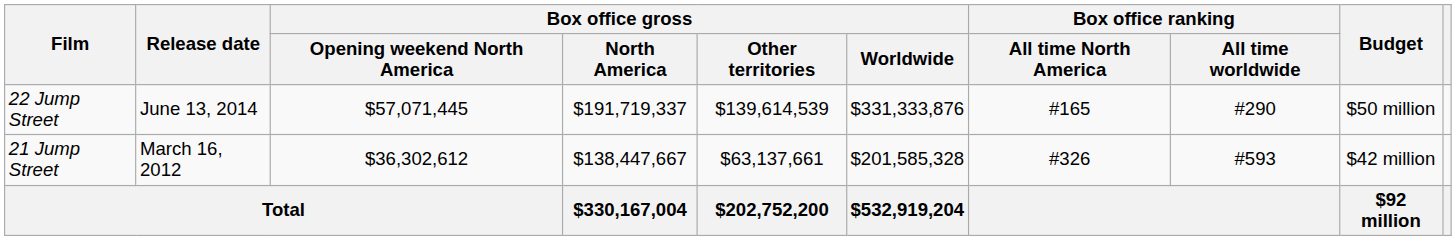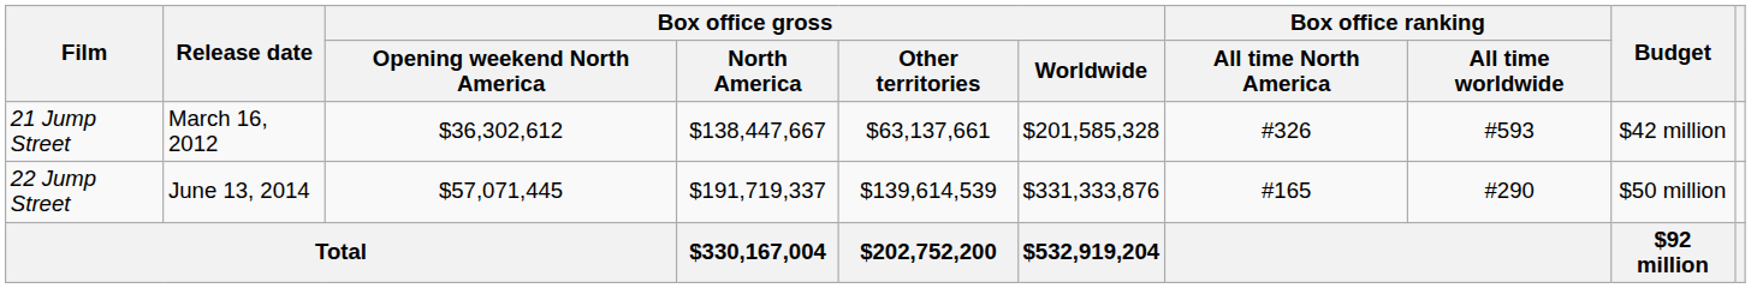 <table class="wikitable sortable" border="1" style="text-align: center;">
 <tr>
 <th rowspan="2">Film</th>
 <th rowspan="2">Release date</th>
 <th colspan="4">Box office gross</th>
 <th colspan="2">Box office ranking</th>
 <th rowspan="2">Budget</th>
 <th rowspan="2"></th>
 </tr>
 <tr>
 <th>Opening weekend North America</th>
 <th>North America</th>
 <th>Other territories</th>
 <th>Worldwide</th>
 <th>All time North America</th>
 <th>All time worldwide</th>
 </tr>
 <tr>
+<td style="text-align:left;"><em>21 Jump Street</em></td>
+<td style="text-align:left;">March 16, 2012</td>
+<td>$36,302,612</td>
+<td>$138,447,667</td>
+<td>$63,137,661</td>
+<td>$201,585,328</td>
+<td>#326</td>
+<td>#593</td>
+<td>$42 million</td>
+<td></td>
+</tr>
+<tr>
 <td style="text-align:left;"><em>22 Jump Street</em></td>
 <td style="text-align:left;">June 13, 2014</td>
 <td>$57,071,445</td>
 <td>$191,719,337</td>
 <td>$139,614,539</td>
 <td>$331,333,876</td>
 <td>#165</td>
 <td>#290</td>
 <td>$50 million</td>
 <td></td>
 </tr>
 <tr>
-<td style="text-align:left;"><em>21 Jump Street</em></td>
-<td style="text-align:left;">March 16, 2012</td>
-<td>$36,302,612</td>
-<td>$138,447,667</td>
-<td>$63,137,661</td>
-<td>$201,585,328</td>
-<td>#326</td>
-<td>#593</td>
-<td>$42 million</td>
-<td></td>
-</tr>
-<tr>
 <th colspan="3">Total</th>
 <th>$330,167,004</th>
 <th>$202,752,200</th>
 <th>$532,919,204</th>
 <th colspan="2"></th>
 <th>$92 million</th>
 <th></th>
 </tr>
 </table>
